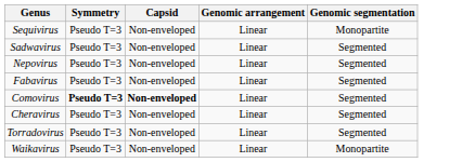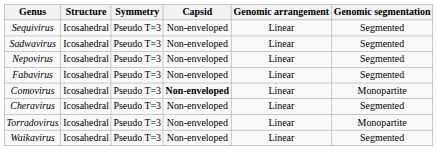 <table class="wikitable sortable" style="text-align:center">
 <tr>
 <th>Genus</th>
+<th>Structure</th>
 <th>Symmetry</th>
 <th>Capsid</th>
 <th>Genomic arrangement</th>
 <th>Genomic segmentation</th>
 </tr>
 <tr>
 <td><em>Sequivirus</em></td>
+<td>Icosahedral</td>
 <td>Pseudo T=3</td>
 <td>Non-enveloped</td>
 <td>Linear</td>
-<td>Monopartite</td>
+<td>Segmented</td>
 </tr>
 <tr>
 <td><em>Sadwavirus</em></td>
+<td>Icosahedral</td>
 <td>Pseudo T=3</td>
 <td>Non-enveloped</td>
 <td>Linear</td>
 <td>Segmented</td>
 </tr>
 <tr>
 <td><em>Nepovirus</em></td>
+<td>Icosahedral</td>
 <td>Pseudo T=3</td>
 <td>Non-enveloped</td>
 <td>Linear</td>
 <td>Segmented</td>
 </tr>
 <tr>
 <td><em>Fabavirus</em></td>
+<td>Icosahedral</td>
 <td>Pseudo T=3</td>
 <td>Non-enveloped</td>
 <td>Linear</td>
 <td>Segmented</td>
 </tr>
 <tr>
 <td><em>Comovirus</em></td>
-<td><strong>Pseudo T=3</strong></td>
+<td>Icosahedral</td>
+<td>Pseudo T=3</td>
 <td><strong>Non-enveloped</strong></td>
 <td>Linear</td>
-<td>Segmented</td>
+<td>Monopartite</td>
 </tr>
 <tr>
 <td><em>Cheravirus</em></td>
+<td>Icosahedral</td>
 <td>Pseudo T=3</td>
 <td>Non-enveloped</td>
 <td>Linear</td>
 <td>Segmented</td>
 </tr>
 <tr>
 <td><em>Torradovirus</em></td>
+<td>Icosahedral</td>
+<td>Pseudo T=3</td>
+<td>Non-enveloped</td>
+<td>Linear</td>
+<td>Monopartite</td>
+</tr>
+<tr>
+<td><em>Waikavirus</em></td>
+<td>Icosahedral</td>
 <td>Pseudo T=3</td>
 <td>Non-enveloped</td>
 <td>Linear</td>
 <td>Segmented</td>
 </tr>
-<tr>
-<td><em>Waikavirus</em></td>
-<td>Pseudo T=3</td>
-<td>Non-enveloped</td>
-<td>Linear</td>
-<td>Monopartite</td>
-</tr>
 </table>
